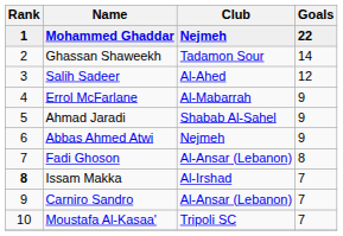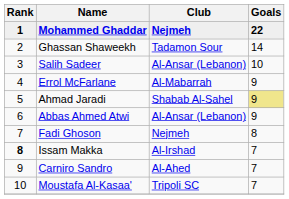 <table class="wikitable" style="text-align:center">
 <tr>
 <th>Rank</th>
 <th>Name</th>
 <th>Club</th>
 <th>Goals</th>
 </tr>
 <tr bgcolor="#EFEFEF">
 <td><strong>1</strong></td>
 <td align="left"> <strong><a href='#'>Mohammed Ghaddar</a></strong></td>
 <td align="left"><strong><a href='#'>Nejmeh</a></strong></td>
 <td align="left"><strong>22</strong></td>
 </tr>
 <tr>
 <td>2</td>
 <td align="left"> Ghassan Shaweekh</td>
 <td align="left"><a href='#'>Tadamon Sour</a></td>
 <td align="left">14</td>
 </tr>
 <tr>
 <td>3</td>
 <td align="left"> <a href='#'>Salih Sadeer</a></td>
-<td align="left"><a href='#'>Al-Ahed</a></td>
-<td align="left">12</td>
+<td align="left"><a href='#'>Al-Ansar (Lebanon)</a></td>
+<td align="left">10</td>
 </tr>
 <tr>
 <td>4</td>
 <td align="left"> <a href='#'>Errol McFarlane</a></td>
 <td align="left"><a href='#'>Al-Mabarrah</a></td>
 <td align="left">9</td>
 </tr>
 <tr>
 <td>5</td>
 <td align="left"> Ahmad Jaradi</td>
 <td align="left"><a href='#'>Shabab Al-Sahel</a></td>
-<td align="left">9</td>
+<td align="left" style="background: khaki;">9</td>
 </tr>
 <tr>
 <td>6</td>
 <td align="left"> <a href='#'>Abbas Ahmed Atwi</a></td>
-<td align="left"><a href='#'>Nejmeh</a></td>
+<td align="left"><a href='#'>Al-Ansar (Lebanon)</a></td>
 <td align="left">9</td>
 </tr>
 <tr>
 <td>7</td>
 <td align="left"> <a href='#'>Fadi Ghoson</a></td>
-<td align="left"><a href='#'>Al-Ansar (Lebanon)</a></td>
+<td align="left"><a href='#'>Nejmeh</a></td>
 <td align="left">8</td>
 </tr>
 <tr>
 <td><strong>8</strong></td>
 <td align="left"> Issam Makka</td>
 <td align="left"><a href='#'>Al-Irshad</a></td>
 <td align="left">7</td>
 </tr>
 <tr>
 <td>9</td>
 <td align="left"> <a href='#'>Carniro Sandro</a></td>
-<td align="left"><a href='#'>Al-Ansar (Lebanon)</a></td>
+<td align="left"><a href='#'>Al-Ahed</a></td>
 <td align="left">7</td>
 </tr>
 <tr>
 <td>10</td>
 <td align="left"> <a href='#'>Moustafa Al-Kasaa'</a></td>
 <td align="left"><a href='#'>Tripoli SC</a></td>
 <td align="left">7</td>
 </tr>
 <tr>
 </tr>
 </table>
